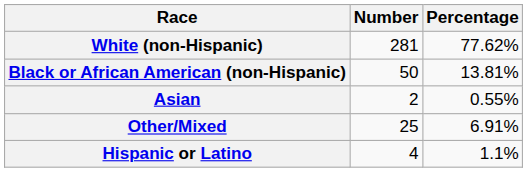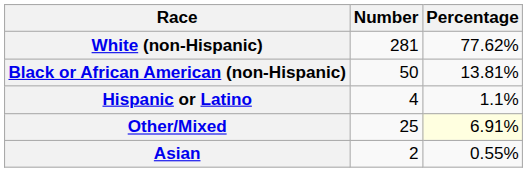 <table class="wikitable" style="text-align:right">
 <tr>
 <th scope="col">Race</th>
 <th scope="col">Number</th>
 <th scope="col">Percentage</th>
 </tr>
 <tr>
 <th scope="row"><a href='#'>White</a> (non-Hispanic)</th>
 <td>281</td>
 <td>77.62%</td>
 </tr>
 <tr>
 <th scope="row"><a href='#'>Black or African American</a> (non-Hispanic)</th>
 <td>50</td>
 <td>13.81%</td>
 </tr>
 <tr>
+<th scope="row"><a href='#'>Hispanic</a> or <a href='#'>Latino</a></th>
+<td>4</td>
+<td>1.1%</td>
+</tr>
+<tr>
+<th scope="row"><a href='#'>Other/Mixed</a></th>
+<td>25</td>
+<td style="background: lightyellow;">6.91%</td>
+</tr>
+<tr>
 <th scope="row"><a href='#'>Asian</a></th>
 <td>2</td>
 <td>0.55%</td>
 </tr>
-<tr>
-<th scope="row"><a href='#'>Other/Mixed</a></th>
-<td>25</td>
-<td>6.91%</td>
-</tr>
-<tr>
-<th scope="row"><a href='#'>Hispanic</a> or <a href='#'>Latino</a></th>
-<td>4</td>
-<td>1.1%</td>
-</tr>
 </table>
